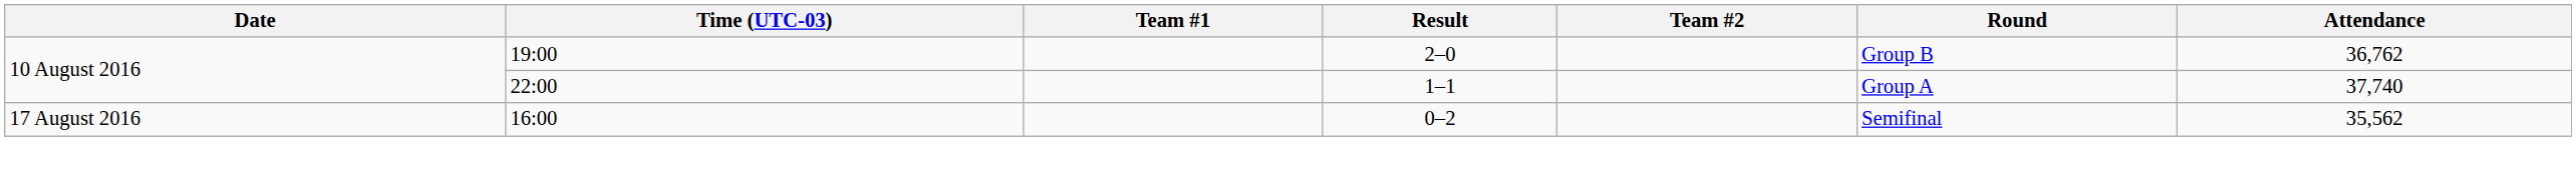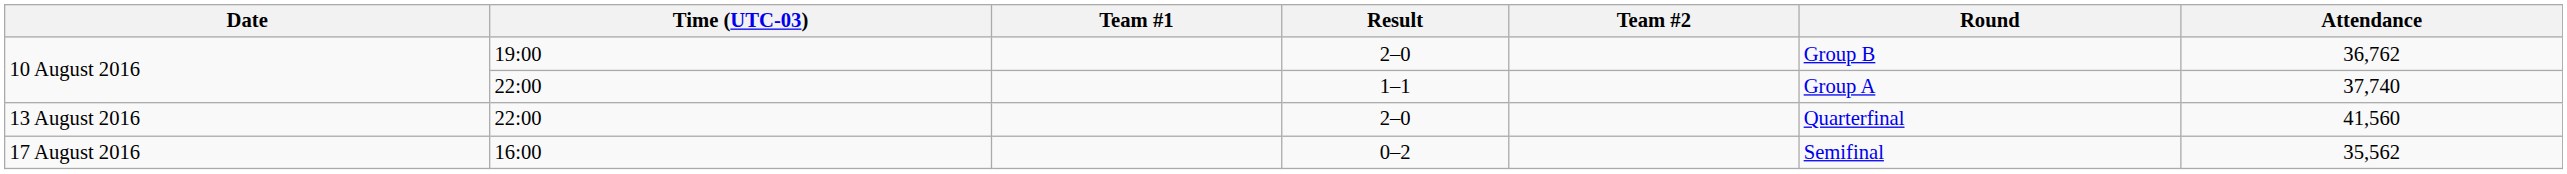 <table class="wikitable" style="text-align:left; width:100%;">
 <tr>
 <th>Date</th>
 <th>Time (<a href='#'>UTC-03</a>)</th>
 <th>Team #1</th>
 <th>Result</th>
 <th>Team #2</th>
 <th>Round</th>
 <th>Attendance</th>
 </tr>
 <tr>
 <td rowspan=2>10 August 2016</td>
 <td>19:00</td>
 <td></td>
 <td style="text-align:center;">2–0</td>
 <td></td>
 <td><a href='#'>Group B</a></td>
 <td style="text-align:center;">36,762</td>
 </tr>
 <tr>
 <td>22:00</td>
 <td></td>
 <td style="text-align:center;">1–1</td>
 <td></td>
 <td><a href='#'>Group A</a></td>
 <td style="text-align:center;">37,740</td>
 </tr>
 <tr>
+<td>13 August 2016</td>
+<td>22:00</td>
+<td></td>
+<td style="text-align:center;">2–0</td>
+<td></td>
+<td><a href='#'>Quarterfinal</a></td>
+<td style="text-align:center;">41,560</td>
+</tr>
+<tr>
 <td>17 August 2016</td>
 <td>16:00</td>
 <td></td>
 <td style="text-align:center;">0–2</td>
 <td></td>
 <td><a href='#'>Semifinal</a></td>
 <td style="text-align:center;">35,562</td>
 </tr>
 </table>
